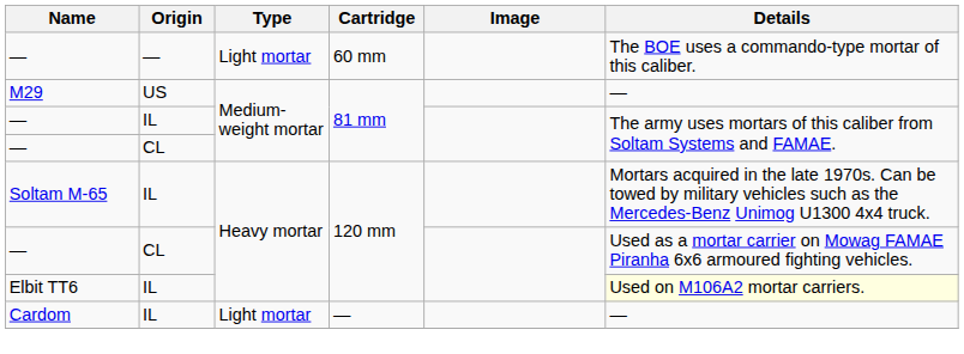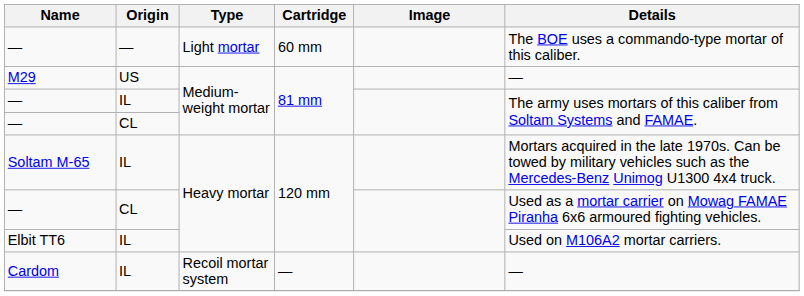 <table class="wikitable" border="0" style="width:100%">
 <tr>
 <th style="text-align: center; width:14%;">Name</th>
 <th style="text-align: center; width:8%;">Origin</th>
 <th style="text-align: center; width:12%;">Type</th>
 <th style="text-align: center; width:10%;">Cartridge</th>
 <th style="text-align: center; width:19%;">Image</th>
 <th style="text-align: center; width:37%;">Details</th>
 </tr>
 <tr>
 <td>—</td>
 <td>—</td>
 <td>Light <a href='#'>mortar</a></td>
 <td>60 mm</td>
 <td></td>
 <td>The <a href='#'>BOE</a> uses a commando-type mortar of this caliber.</td>
 </tr>
 <tr>
 <td><a href='#'>M29</a></td>
 <td> US</td>
 <td rowspan="3">Medium-weight mortar</td>
 <td rowspan="3"><a href='#'>81 mm</a></td>
 <td></td>
 <td>—</td>
 </tr>
 <tr>
 <td>—</td>
 <td> IL</td>
 <td rowspan="2"></td>
 <td rowspan="2">The army uses mortars of this caliber from <a href='#'>Soltam Systems</a> and <a href='#'>FAMAE</a>.</td>
 </tr>
 <tr>
 <td>—</td>
 <td> CL</td>
 </tr>
 <tr>
 <td><a href='#'>Soltam M-65</a></td>
 <td> IL</td>
 <td rowspan="3">Heavy mortar</td>
 <td rowspan="3">120 mm</td>
 <td></td>
 <td>Mortars acquired in the late 1970s. Can be towed by military vehicles such as the <a href='#'>Mercedes-Benz</a> <a href='#'>Unimog</a> U1300 4x4 truck.</td>
 </tr>
 <tr>
 <td>—</td>
 <td> CL</td>
 <td rowspan="2"></td>
 <td>Used as a <a href='#'>mortar carrier</a> on <a href='#'>Mowag FAMAE Piranha</a> 6x6 armoured fighting vehicles.</td>
 </tr>
 <tr>
 <td>Elbit TT6</td>
 <td> IL</td>
-<td style="background: lightyellow;">Used on <a href='#'>M106A2</a> mortar carriers.</td>
+<td>Used on <a href='#'>M106A2</a> mortar carriers.</td>
 </tr>
 <tr>
 <td><a href='#'>Cardom</a></td>
 <td> IL</td>
-<td>Light <a href='#'>mortar</a></td>
+<td>Recoil mortar system</td>
 <td>—</td>
 <td></td>
 <td>—</td>
 </tr>
 <tr>
 </tr>
 </table>
